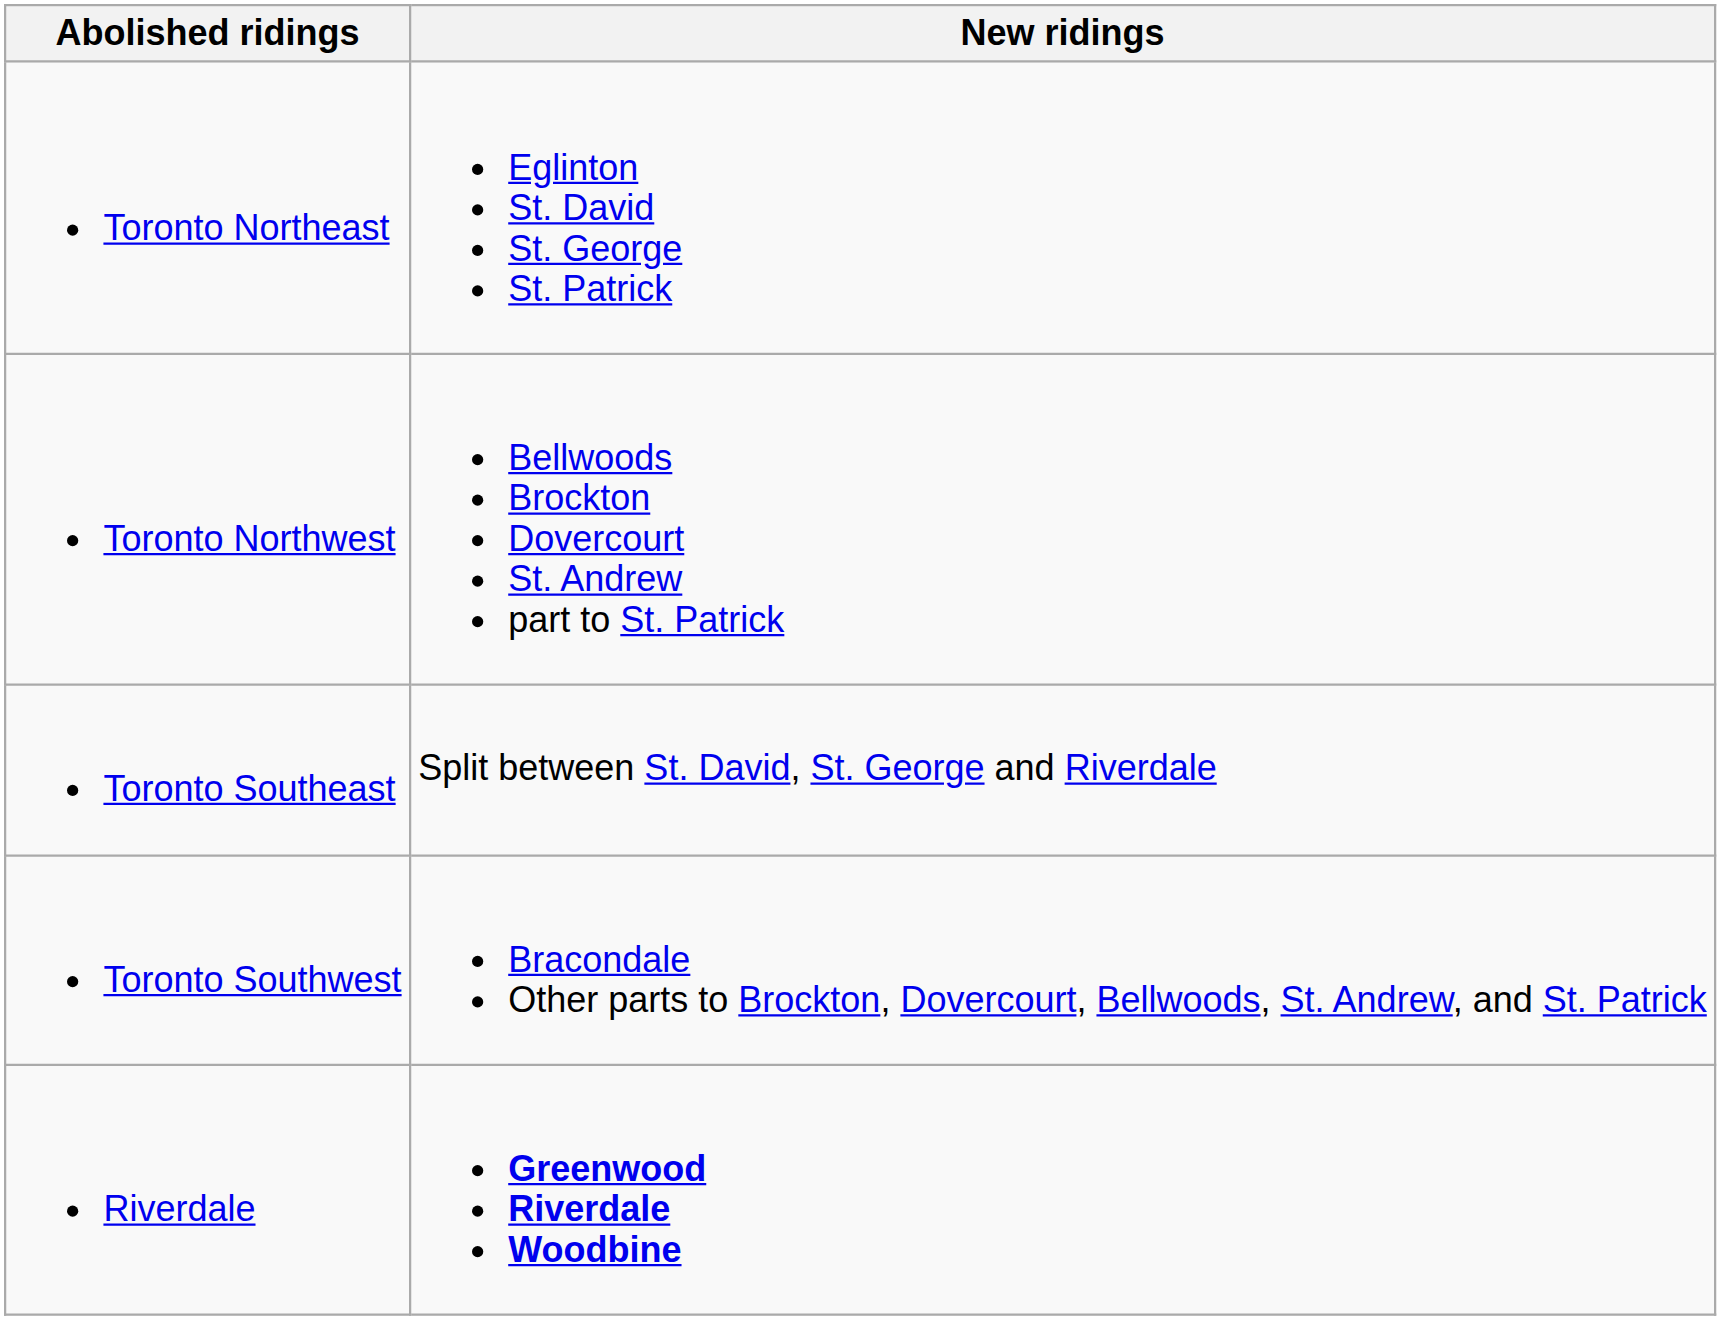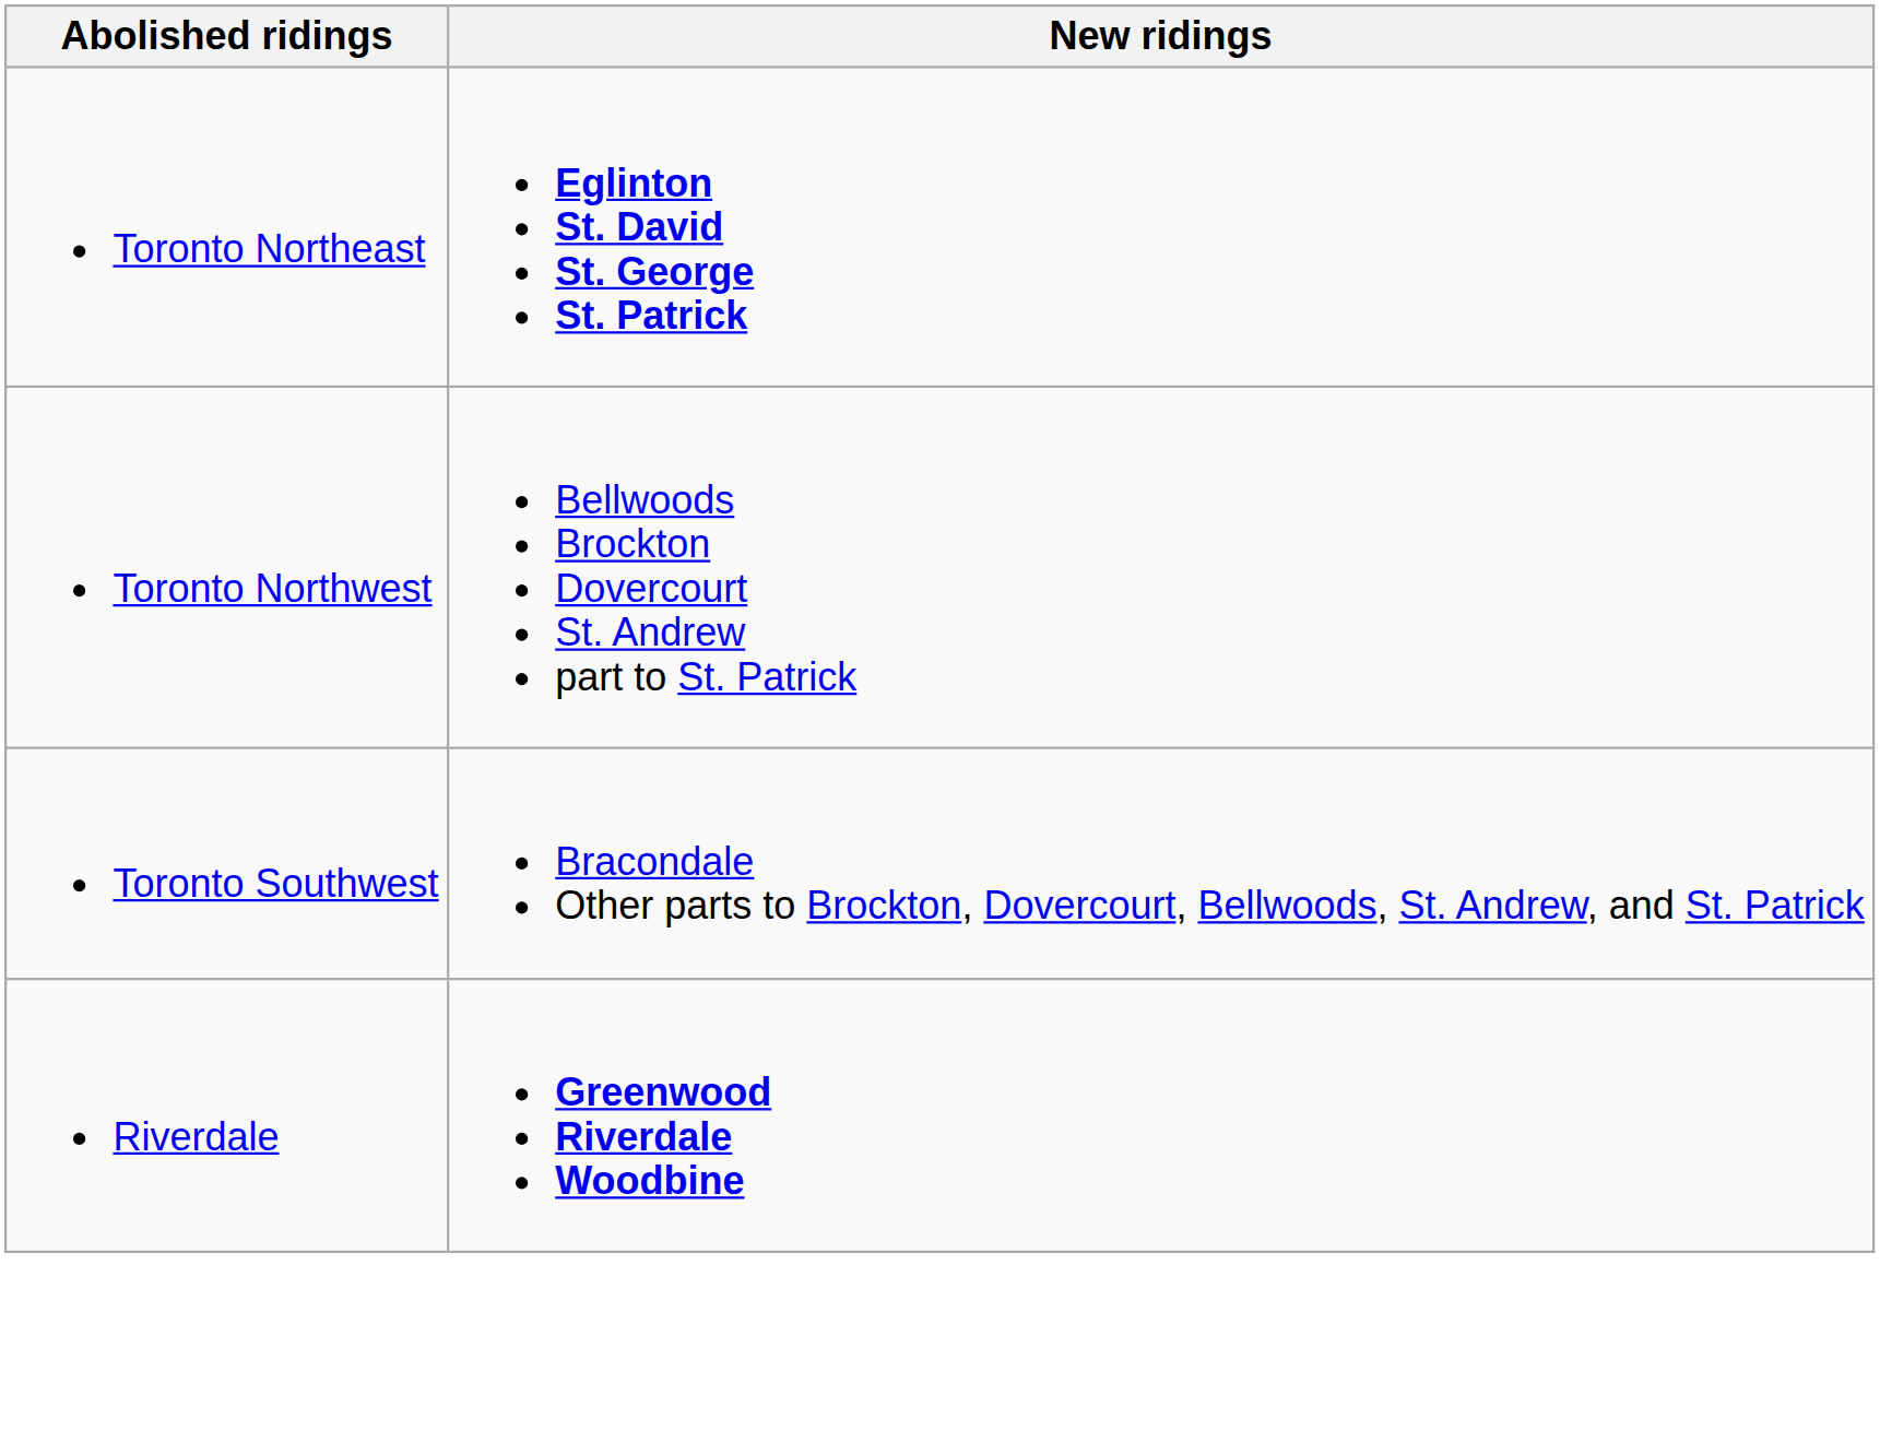 <table class="wikitable">
 <tr>
 <th>Abolished ridings</th>
 <th>New ridings</th>
 </tr>
 <tr>
 <td><br><ul><li><a href='#'>Toronto Northeast</a></li></ul></td>
-<td><br><ul><li><a href='#'>Eglinton</a></li><li><a href='#'>St. David</a></li><li><a href='#'>St. George</a></li><li><a href='#'>St. Patrick</a></li></ul></td>
+<td><strong><br><ul><li><a href='#'>Eglinton</a></li><li><a href='#'>St. David</a></li><li><a href='#'>St. George</a></li><li><a href='#'>St. Patrick</a></li></ul></strong></td>
 </tr>
 <tr>
 <td><br><ul><li><a href='#'>Toronto Northwest</a></li></ul></td>
 <td><br><ul><li><a href='#'>Bellwoods</a></li><li><a href='#'>Brockton</a></li><li><a href='#'>Dovercourt</a></li><li><a href='#'>St. Andrew</a></li><li>part to <a href='#'>St. Patrick</a></li></ul></td>
-</tr>
-<tr>
-<td><br><ul><li><a href='#'>Toronto Southeast</a></li></ul></td>
-<td>Split between <a href='#'>St. David</a>, <a href='#'>St. George</a> and <a href='#'>Riverdale</a></td>
 </tr>
 <tr>
 <td><br><ul><li><a href='#'>Toronto Southwest</a></li></ul></td>
 <td><br><ul><li><a href='#'>Bracondale</a></li><li>Other parts to <a href='#'>Brockton</a>, <a href='#'>Dovercourt</a>, <a href='#'>Bellwoods</a>, <a href='#'>St. Andrew</a>, and <a href='#'>St. Patrick</a></li></ul></td>
 </tr>
 <tr>
 <td><br><ul><li><a href='#'>Riverdale</a></li></ul></td>
 <td><strong><br><ul><li><a href='#'>Greenwood</a></li><li><a href='#'>Riverdale</a></li><li><a href='#'>Woodbine</a></li></ul></strong></td>
 </tr>
 </table>
